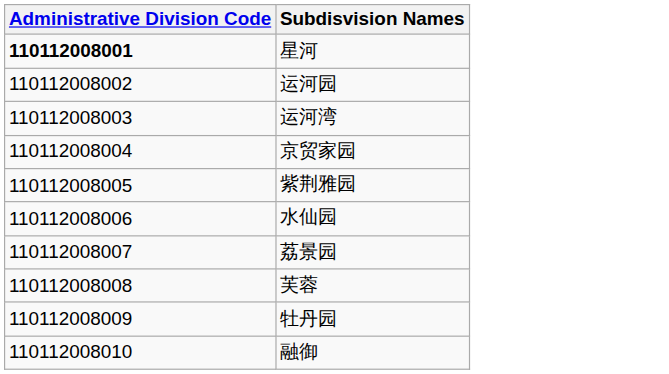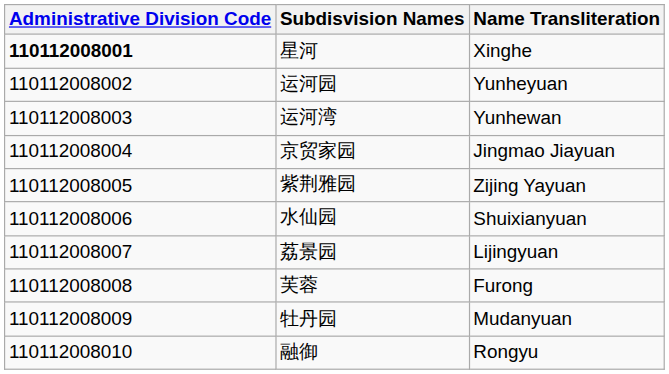 <table class="wikitable sortable">
 <tr>
 <th><a href='#'>Administrative Division Code</a></th>
 <th>Subdisvision Names</th>
+<th>Name Transliteration</th>
 </tr>
 <tr>
 <td><strong>110112008001</strong></td>
 <td>星河</td>
+<td>Xinghe</td>
 </tr>
 <tr>
 <td>110112008002</td>
 <td>运河园</td>
+<td>Yunheyuan</td>
 </tr>
 <tr>
 <td>110112008003</td>
 <td>运河湾</td>
+<td>Yunhewan</td>
 </tr>
 <tr>
 <td>110112008004</td>
 <td>京贸家园</td>
+<td>Jingmao Jiayuan</td>
 </tr>
 <tr>
 <td>110112008005</td>
 <td>紫荆雅园</td>
+<td>Zijing Yayuan</td>
 </tr>
 <tr>
 <td>110112008006</td>
 <td>水仙园</td>
+<td>Shuixianyuan</td>
 </tr>
 <tr>
 <td>110112008007</td>
 <td>荔景园</td>
+<td>Lijingyuan</td>
 </tr>
 <tr>
 <td>110112008008</td>
 <td>芙蓉</td>
+<td>Furong</td>
 </tr>
 <tr>
 <td>110112008009</td>
 <td>牡丹园</td>
+<td>Mudanyuan</td>
 </tr>
 <tr>
 <td>110112008010</td>
 <td>融御</td>
+<td>Rongyu</td>
 </tr>
 </table>
